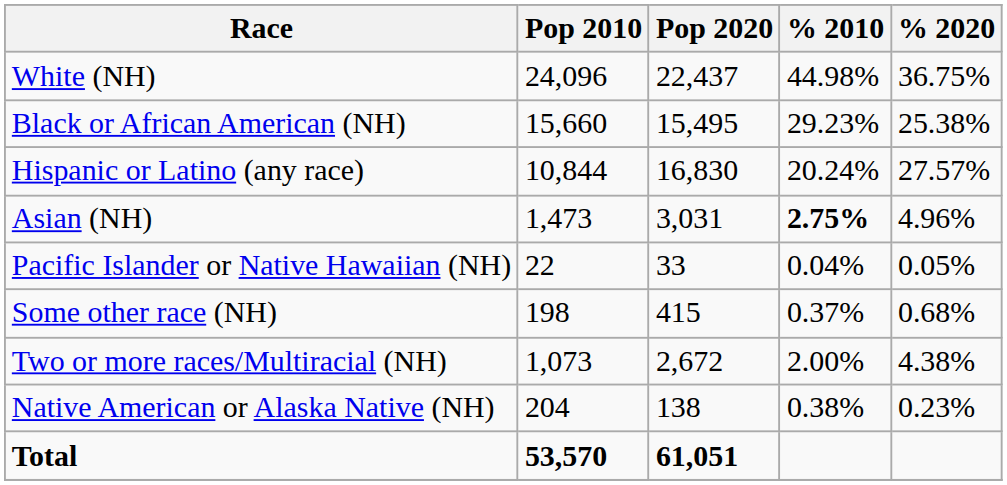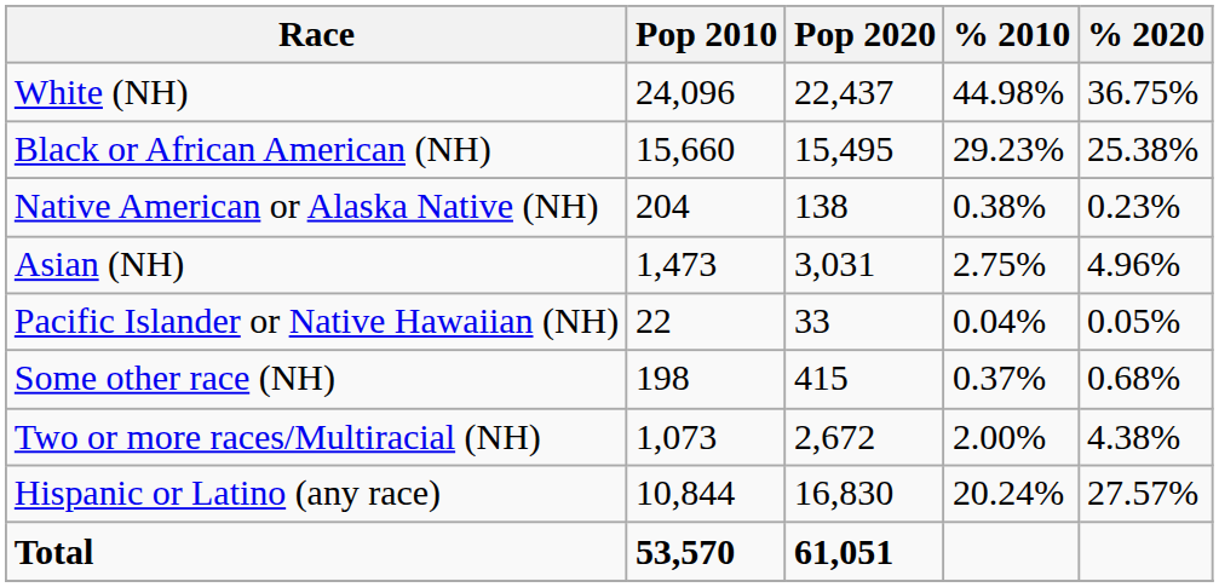 <table class="wikitable">
 <tr>
 <th>Race</th>
 <th>Pop 2010</th>
 <th>Pop 2020</th>
 <th>% 2010</th>
 <th>% 2020</th>
 </tr>
 <tr>
 <td><a href='#'>White</a> (NH)</td>
 <td>24,096</td>
 <td>22,437</td>
 <td>44.98%</td>
 <td>36.75%</td>
 </tr>
 <tr>
 <td><a href='#'>Black or African American</a> (NH)</td>
 <td>15,660</td>
 <td>15,495</td>
 <td>29.23%</td>
 <td>25.38%</td>
 </tr>
 <tr>
-<td><a href='#'>Hispanic or Latino</a> (any race)</td>
-<td>10,844</td>
-<td>16,830</td>
-<td>20.24%</td>
-<td>27.57%</td>
+<td><a href='#'>Native American</a> or <a href='#'>Alaska Native</a> (NH)</td>
+<td>204</td>
+<td>138</td>
+<td>0.38%</td>
+<td>0.23%</td>
 </tr>
 <tr>
 <td><a href='#'>Asian</a> (NH)</td>
 <td>1,473</td>
 <td>3,031</td>
-<td><strong>2.75%</strong></td>
+<td>2.75%</td>
 <td>4.96%</td>
 </tr>
 <tr>
 <td><a href='#'>Pacific Islander</a> or <a href='#'>Native Hawaiian</a> (NH)</td>
 <td>22</td>
 <td>33</td>
 <td>0.04%</td>
 <td>0.05%</td>
 </tr>
 <tr>
 <td><a href='#'>Some other race</a> (NH)</td>
 <td>198</td>
 <td>415</td>
 <td>0.37%</td>
 <td>0.68%</td>
 </tr>
 <tr>
 <td><a href='#'>Two or more races/Multiracial</a> (NH)</td>
 <td>1,073</td>
 <td>2,672</td>
 <td>2.00%</td>
 <td>4.38%</td>
 </tr>
 <tr>
-<td><a href='#'>Native American</a> or <a href='#'>Alaska Native</a> (NH)</td>
-<td>204</td>
-<td>138</td>
-<td>0.38%</td>
-<td>0.23%</td>
+<td><a href='#'>Hispanic or Latino</a> (any race)</td>
+<td>10,844</td>
+<td>16,830</td>
+<td>20.24%</td>
+<td>27.57%</td>
 </tr>
 <tr>
 <td><strong>Total</strong></td>
 <td><strong>53,570</strong></td>
 <td><strong>61,051</strong></td>
 <td></td>
 <td></td>
 </tr>
 <tr>
 </tr>
 </table>
